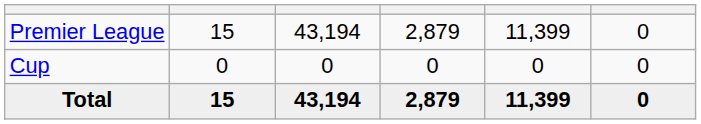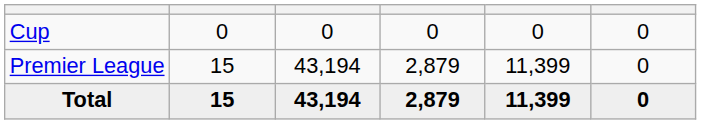 <table class="wikitable" style="text-align: center;">
 <tr>
 <th></th>
 <th style="width:70px;"></th>
 <th style="width:70px;"></th>
 <th style="width:70px;"></th>
 <th style="width:70px;"></th>
 <th style="width:70px;"></th>
 </tr>
 <tr>
+<td align=left><a href='#'>Cup</a></td>
+<td>0</td>
+<td>0</td>
+<td>0</td>
+<td>0</td>
+<td>0</td>
+</tr>
+<tr>
 <td align=left><a href='#'>Premier League</a></td>
 <td>15</td>
 <td>43,194</td>
 <td>2,879</td>
 <td>11,399</td>
-<td>0</td>
-</tr>
-<tr>
-<td align=left><a href='#'>Cup</a></td>
-<td>0</td>
-<td>0</td>
-<td>0</td>
-<td>0</td>
 <td>0</td>
 </tr>
 <tr bgcolor="#EFEFEF">
 <td><strong>Total</strong></td>
 <td><strong>15</strong></td>
 <td><strong>43,194</strong></td>
 <td><strong>2,879</strong></td>
 <td><strong>11,399</strong></td>
 <td><strong>0</strong></td>
 </tr>
 </table>
